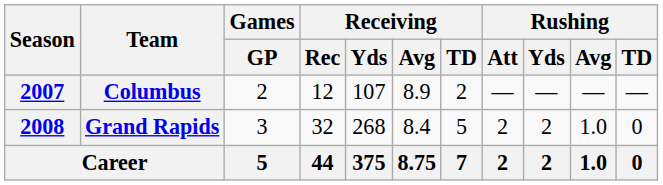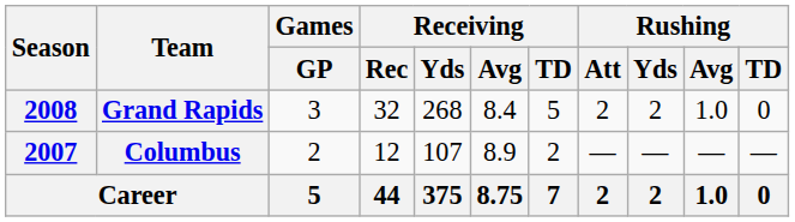 <table class="wikitable" style="text-align:center">
 <tr>
 <th rowspan="2">Season</th>
 <th rowspan="2">Team</th>
 <th colspan="1">Games</th>
 <th colspan="4">Receiving</th>
 <th colspan="4">Rushing</th>
 </tr>
 <tr>
 <th>GP</th>
 <th>Rec</th>
 <th>Yds</th>
 <th>Avg</th>
 <th>TD</th>
 <th>Att</th>
 <th>Yds</th>
 <th>Avg</th>
 <th>TD</th>
 </tr>
 <tr>
+<th><a href='#'>2008</a></th>
+<th><a href='#'>Grand Rapids</a></th>
+<td>3</td>
+<td>32</td>
+<td>268</td>
+<td>8.4</td>
+<td>5</td>
+<td>2</td>
+<td>2</td>
+<td>1.0</td>
+<td>0</td>
+</tr>
+<tr>
 <th><a href='#'>2007</a></th>
 <th><a href='#'>Columbus</a></th>
 <td>2</td>
 <td>12</td>
 <td>107</td>
 <td>8.9</td>
 <td>2</td>
 <td>—</td>
 <td>—</td>
 <td>—</td>
 <td>—</td>
-</tr>
-<tr>
-<th><a href='#'>2008</a></th>
-<th><a href='#'>Grand Rapids</a></th>
-<td>3</td>
-<td>32</td>
-<td>268</td>
-<td>8.4</td>
-<td>5</td>
-<td>2</td>
-<td>2</td>
-<td>1.0</td>
-<td>0</td>
 </tr>
 <tr>
 <th colspan="2">Career</th>
 <th>5</th>
 <th>44</th>
 <th>375</th>
 <th>8.75</th>
 <th>7</th>
 <th>2</th>
 <th>2</th>
 <th>1.0</th>
 <th>0</th>
 </tr>
 </table>
